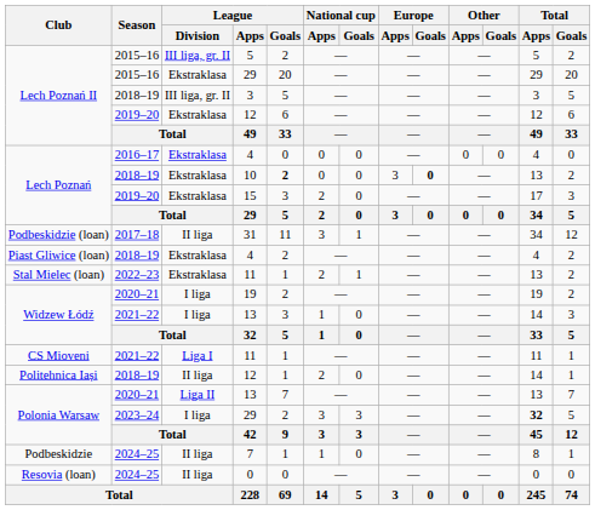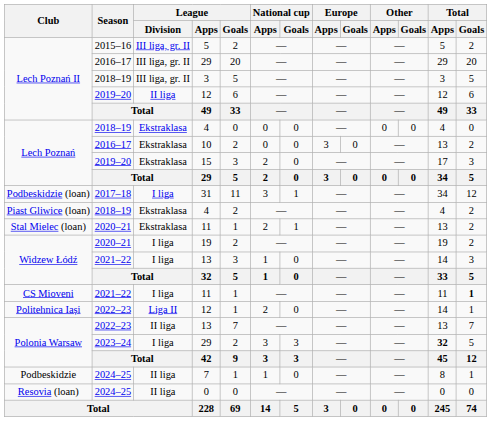 <table class="wikitable" style="text-align: center;">
 <tr>
 <th rowspan="2">Club</th>
 <th rowspan="2">Season</th>
 <th colspan="3">League</th>
 <th colspan="2">National cup</th>
 <th colspan="2">Europe</th>
 <th colspan="2">Other</th>
 <th colspan="2">Total</th>
 </tr>
 <tr>
 <th>Division</th>
 <th>Apps</th>
 <th>Goals</th>
 <th>Apps</th>
 <th>Goals</th>
 <th>Apps</th>
 <th>Goals</th>
 <th>Apps</th>
 <th>Goals</th>
 <th>Apps</th>
 <th>Goals</th>
 </tr>
 <tr>
 <td rowspan="5"><a href='#'>Lech Poznań II</a></td>
 <td>2015–16</td>
 <td><a href='#'>III liga, gr. II</a></td>
 <td>5</td>
 <td>2</td>
 <td colspan="2">—</td>
 <td colspan="2">—</td>
 <td colspan="2">—</td>
 <td>5</td>
 <td>2</td>
 </tr>
 <tr>
-<td>2015–16</td>
-<td>Ekstraklasa</td>
+<td>2016–17</td>
+<td>III liga, gr. II</td>
 <td>29</td>
 <td>20</td>
 <td colspan="2">—</td>
 <td colspan="2">—</td>
 <td colspan="2">—</td>
 <td>29</td>
 <td>20</td>
 </tr>
 <tr>
 <td>2018–19</td>
 <td>III liga, gr. II</td>
 <td>3</td>
 <td>5</td>
 <td colspan="2">—</td>
 <td colspan="2">—</td>
 <td colspan="2">—</td>
 <td>3</td>
 <td>5</td>
 </tr>
 <tr>
 <td><a href='#'>2019–20</a></td>
-<td>Ekstraklasa</td>
+<td><a href='#'>II liga</a></td>
 <td>12</td>
 <td>6</td>
 <td colspan="2">—</td>
 <td colspan="2">—</td>
 <td colspan="2">—</td>
 <td>12</td>
 <td>6</td>
 </tr>
 <tr>
 <th colspan="2">Total</th>
 <th>49</th>
 <th>33</th>
 <th colspan="2">—</th>
 <th colspan="2">—</th>
 <th colspan="2">—</th>
 <th>49</th>
 <th>33</th>
 </tr>
 <tr>
 <td rowspan="4"><a href='#'>Lech Poznań</a></td>
-<td><a href='#'>2016–17</a></td>
+<td><a href='#'>2018–19</a></td>
 <td><a href='#'>Ekstraklasa</a></td>
 <td>4</td>
 <td>0</td>
 <td>0</td>
 <td>0</td>
 <td colspan="2">—</td>
 <td>0</td>
 <td>0</td>
 <td>4</td>
 <td>0</td>
 </tr>
 <tr>
-<td><a href='#'>2018–19</a></td>
+<td><a href='#'>2016–17</a></td>
 <td>Ekstraklasa</td>
 <td>10</td>
-<td><strong>2</strong></td>
+<td>2</td>
 <td>0</td>
 <td>0</td>
 <td>3</td>
-<td><strong>0</strong></td>
+<td>0</td>
 <td colspan="2">—</td>
 <td>13</td>
 <td>2</td>
 </tr>
 <tr>
 <td><a href='#'>2019–20</a></td>
 <td>Ekstraklasa</td>
 <td>15</td>
 <td>3</td>
 <td>2</td>
 <td>0</td>
 <td colspan="2">—</td>
 <td colspan="2">—</td>
 <td>17</td>
 <td>3</td>
 </tr>
 <tr>
 <th colspan="2">Total</th>
 <th>29</th>
 <th>5</th>
 <th>2</th>
 <th>0</th>
 <th>3</th>
 <th>0</th>
 <th>0</th>
 <th>0</th>
 <th>34</th>
 <th>5</th>
 </tr>
 <tr>
 <td rowspan="1"><a href='#'>Podbeskidzie</a> (loan)</td>
 <td><a href='#'>2017–18</a></td>
-<td>II liga</td>
+<td rowspan="1"><a href='#'>I liga</a></td>
 <td>31</td>
 <td>11</td>
 <td>3</td>
 <td>1</td>
 <td colspan="2">—</td>
 <td colspan="2">—</td>
 <td>34</td>
 <td>12</td>
 </tr>
 <tr>
 <td rowspan="1"><a href='#'>Piast Gliwice</a> (loan)</td>
 <td><a href='#'>2018–19</a></td>
 <td>Ekstraklasa</td>
 <td>4</td>
 <td>2</td>
 <td colspan="2">—</td>
 <td colspan="2">—</td>
 <td colspan="2">—</td>
 <td>4</td>
 <td>2</td>
 </tr>
 <tr>
 <td rowspan="1"><a href='#'>Stal Mielec</a> (loan)</td>
-<td><a href='#'>2022–23</a></td>
+<td><a href='#'>2020–21</a></td>
 <td>Ekstraklasa</td>
 <td>11</td>
 <td>1</td>
 <td>2</td>
 <td>1</td>
 <td colspan="2">—</td>
 <td colspan="2">—</td>
 <td>13</td>
 <td>2</td>
 </tr>
 <tr>
 <td rowspan="3"><a href='#'>Widzew Łódź</a></td>
 <td><a href='#'>2020–21</a></td>
 <td>I liga</td>
 <td>19</td>
 <td>2</td>
 <td colspan="2">—</td>
 <td colspan="2">—</td>
 <td colspan="2">—</td>
 <td>19</td>
 <td>2</td>
 </tr>
 <tr>
 <td><a href='#'>2021–22</a></td>
 <td>I liga</td>
 <td>13</td>
 <td>3</td>
 <td>1</td>
 <td>0</td>
 <td colspan="2">—</td>
 <td colspan="2">—</td>
 <td>14</td>
 <td>3</td>
 </tr>
 <tr>
 <th colspan="2">Total</th>
 <th>32</th>
 <th>5</th>
 <th>1</th>
 <th>0</th>
 <th colspan="2">—</th>
 <th colspan="2">—</th>
 <th>33</th>
 <th>5</th>
 </tr>
 <tr>
 <td><a href='#'>CS Mioveni</a></td>
 <td><a href='#'>2021–22</a></td>
-<td><a href='#'>Liga I</a></td>
+<td>I liga</td>
 <td>11</td>
 <td>1</td>
 <td colspan="2">—</td>
 <td colspan="2">—</td>
 <td colspan="2">—</td>
 <td>11</td>
-<td>1</td>
+<td><strong>1</strong></td>
 </tr>
 <tr>
 <td><a href='#'>Politehnica Iași</a></td>
-<td><a href='#'>2018–19</a></td>
-<td>II liga</td>
+<td><a href='#'>2022–23</a></td>
+<td><a href='#'>Liga II</a></td>
 <td>12</td>
 <td>1</td>
 <td>2</td>
 <td>0</td>
 <td colspan="2">—</td>
 <td colspan="2">—</td>
 <td>14</td>
 <td>1</td>
 </tr>
 <tr>
 <td rowspan="3"><a href='#'>Polonia Warsaw</a></td>
-<td><a href='#'>2020–21</a></td>
-<td><a href='#'>Liga II</a></td>
+<td><a href='#'>2022–23</a></td>
+<td>II liga</td>
 <td>13</td>
 <td>7</td>
 <td colspan="2">—</td>
 <td colspan="2">—</td>
 <td colspan="2">—</td>
 <td>13</td>
 <td>7</td>
 </tr>
 <tr>
 <td><a href='#'>2023–24</a></td>
 <td>I liga</td>
 <td>29</td>
 <td>2</td>
 <td>3</td>
 <td>3</td>
 <td colspan="2">—</td>
 <td colspan="2">—</td>
 <td><strong>32</strong></td>
 <td>5</td>
 </tr>
 <tr>
 <th colspan="2">Total</th>
 <th>42</th>
 <th>9</th>
 <th>3</th>
 <th>3</th>
 <th colspan="2">—</th>
 <th colspan="2">—</th>
 <th>45</th>
 <th>12</th>
 </tr>
 <tr>
 <td rowspan="1">Podbeskidzie</td>
 <td><a href='#'>2024–25</a></td>
 <td>II liga</td>
 <td>7</td>
 <td>1</td>
 <td>1</td>
 <td>0</td>
 <td colspan="2">—</td>
 <td colspan="2">—</td>
 <td>8</td>
 <td>1</td>
 </tr>
 <tr>
 <td rowspan="1"><a href='#'>Resovia</a> (loan)</td>
 <td><a href='#'>2024–25</a></td>
 <td>II liga</td>
 <td>0</td>
 <td>0</td>
 <td colspan="2">—</td>
 <td colspan="2">—</td>
 <td colspan="2">—</td>
 <td>0</td>
 <td>0</td>
 </tr>
 <tr>
 <th colspan="3">Total</th>
 <th>228</th>
 <th>69</th>
 <th>14</th>
 <th>5</th>
 <th>3</th>
 <th>0</th>
 <th>0</th>
 <th>0</th>
 <th>245</th>
 <th>74</th>
 </tr>
 </table>
